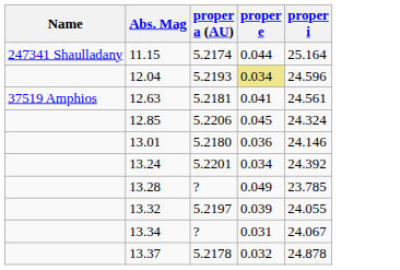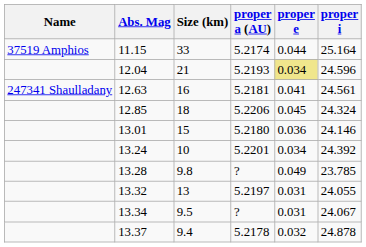 <table class="wikitable sortable">
 <tr>
 <th>Name</th>
 <th><a href='#'>Abs. Mag</a></th>
+<th>Size (km)</th>
 <th><a href='#'>proper<br>a</a> (<a href='#'>AU</a>)</th>
 <th><a href='#'>proper<br>e</a></th>
 <th><a href='#'>proper<br>i</a></th>
 </tr>
 <tr>
-<td><a href='#'>247341 Shaulladany</a></td>
+<td><a href='#'>37519 Amphios</a></td>
 <td>11.15</td>
+<td>33</td>
 <td>5.2174</td>
 <td>0.044</td>
 <td>25.164</td>
 </tr>
 <tr>
 <td></td>
 <td>12.04</td>
+<td>21</td>
 <td>5.2193</td>
 <td style="background: khaki;">0.034</td>
 <td>24.596</td>
 </tr>
 <tr>
-<td><a href='#'>37519 Amphios</a></td>
+<td><a href='#'>247341 Shaulladany</a></td>
 <td>12.63</td>
+<td>16</td>
 <td>5.2181</td>
 <td>0.041</td>
 <td>24.561</td>
 </tr>
 <tr>
 <td></td>
 <td>12.85</td>
+<td>18</td>
 <td>5.2206</td>
 <td>0.045</td>
 <td>24.324</td>
 </tr>
 <tr>
 <td></td>
 <td>13.01</td>
+<td>15</td>
 <td>5.2180</td>
 <td>0.036</td>
 <td>24.146</td>
 </tr>
 <tr>
 <td></td>
 <td>13.24</td>
+<td>10</td>
 <td>5.2201</td>
 <td>0.034</td>
 <td>24.392</td>
 </tr>
 <tr>
 <td></td>
 <td>13.28</td>
+<td>9.8</td>
 <td>?</td>
 <td>0.049</td>
 <td>23.785</td>
 </tr>
 <tr>
 <td></td>
 <td>13.32</td>
+<td>13</td>
 <td>5.2197</td>
-<td>0.039</td>
+<td>0.031</td>
 <td>24.055</td>
 </tr>
 <tr>
 <td></td>
 <td>13.34</td>
+<td>9.5</td>
 <td>?</td>
 <td>0.031</td>
 <td>24.067</td>
 </tr>
 <tr>
 <td></td>
 <td>13.37</td>
+<td>9.4</td>
 <td>5.2178</td>
 <td>0.032</td>
 <td>24.878</td>
 </tr>
 </table>
